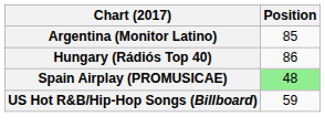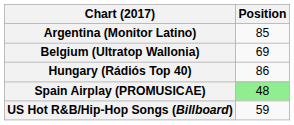 <table class="wikitable sortable plainrowheaders" style="text-align:center">
 <tr>
 <th scope="col">Chart (2017)</th>
 <th scope="col">Position</th>
 </tr>
 <tr>
 <th scope="row">Argentina (Monitor Latino)</th>
 <td>85</td>
+</tr>
+<tr>
+<th scope="row">Belgium (Ultratop Wallonia)</th>
+<td>69</td>
 </tr>
 <tr>
 <th scope="row">Hungary (Rádiós Top 40)</th>
 <td>86</td>
 </tr>
 <tr>
 <th scope="row">Spain Airplay (PROMUSICAE)</th>
 <td style="background: lightgreen;">48</td>
 </tr>
 <tr>
 <th scope="row">US Hot R&B/Hip-Hop Songs (<em>Billboard</em>)</th>
 <td>59</td>
 </tr>
 </table>
